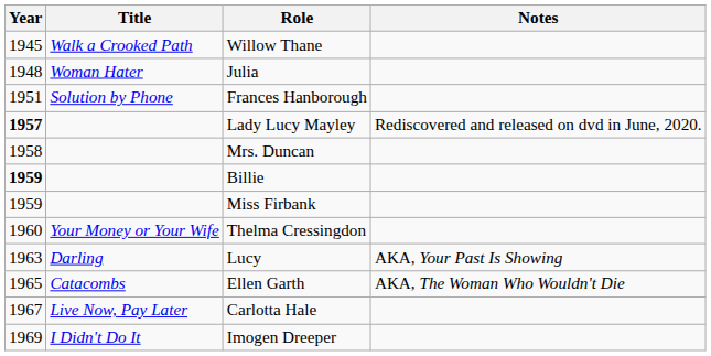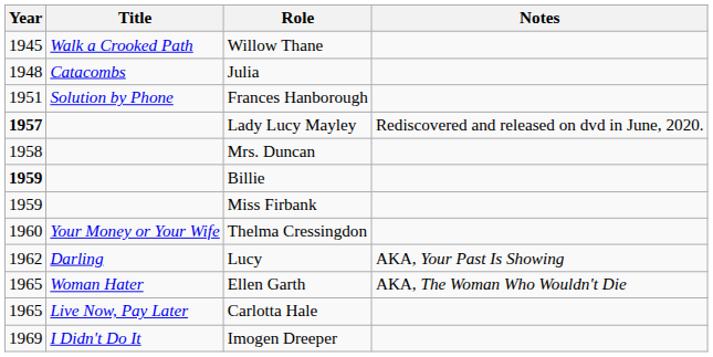 <table class="wikitable sortable">
 <tr>
 <th>Year</th>
 <th>Title</th>
 <th>Role</th>
 <th class="unsortable">Notes</th>
 </tr>
 <tr>
 <td>1945</td>
 <td><em><a href='#'>Walk a Crooked Path</a></em></td>
 <td>Willow Thane</td>
 <td></td>
 </tr>
 <tr>
 <td>1948</td>
-<td><em><a href='#'>Woman Hater</a></em></td>
+<td><em><a href='#'>Catacombs</a></em></td>
 <td>Julia</td>
 <td></td>
 </tr>
 <tr>
 <td>1951</td>
 <td><em><a href='#'>Solution by Phone</a></em></td>
 <td>Frances Hanborough</td>
 <td></td>
 </tr>
 <tr>
 <td><strong>1957</strong></td>
 <td><em></em></td>
 <td>Lady Lucy Mayley</td>
 <td>Rediscovered and released on dvd in June, 2020.</td>
 </tr>
 <tr>
 <td>1958</td>
 <td><em></em></td>
 <td>Mrs. Duncan</td>
 <td></td>
 </tr>
 <tr>
 <td><strong>1959</strong></td>
 <td><em></em></td>
 <td>Billie</td>
 <td></td>
 </tr>
 <tr>
 <td>1959</td>
 <td><em></em></td>
 <td>Miss Firbank</td>
 <td></td>
 </tr>
 <tr>
 <td>1960</td>
 <td><em><a href='#'>Your Money or Your Wife</a></em></td>
 <td>Thelma Cressingdon</td>
 </tr>
 <tr>
-<td>1963</td>
+<td>1962</td>
 <td><em><a href='#'>Darling</a></em></td>
 <td>Lucy</td>
 <td>AKA, <em>Your Past Is Showing</em></td>
 </tr>
 <tr>
 <td>1965</td>
-<td><em><a href='#'>Catacombs</a></em></td>
+<td><em><a href='#'>Woman Hater</a></em></td>
 <td>Ellen Garth</td>
 <td>AKA, <em>The Woman Who Wouldn't Die</em></td>
 </tr>
 <tr>
-<td>1967</td>
+<td>1965</td>
 <td><em><a href='#'>Live Now, Pay Later</a></em></td>
 <td>Carlotta Hale</td>
 <td></td>
 </tr>
 <tr>
 <td>1969</td>
 <td><em><a href='#'>I Didn't Do It</a></em></td>
 <td>Imogen Dreeper</td>
 <td></td>
 </tr>
 </table>
